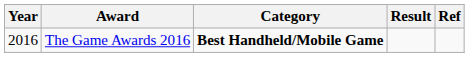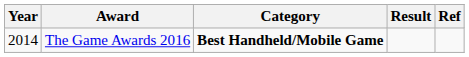 <table class="wikitable sortable">
 <tr>
 <th>Year</th>
 <th>Award</th>
 <th>Category</th>
 <th>Result</th>
 <th>Ref</th>
 </tr>
 <tr>
-<td style="text-align:center;">2016</td>
+<td style="text-align:center;">2014</td>
 <td><a href='#'>The Game Awards 2016</a></td>
 <td><strong>Best Handheld/Mobile Game</strong></td>
 <td></td>
 <td></td>
 </tr>
 </table>
